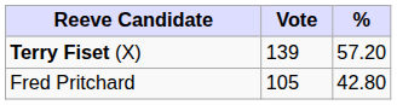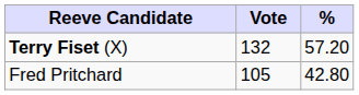 <table class="wikitable">
 <tr>
 <th style="background:#ddf; width:200px;">Reeve Candidate</th>
 <th style="background:#ddf; width:50px;">Vote</th>
 <th style="background:#ddf; width:30px;">%</th>
 </tr>
 <tr>
 <td><strong>Terry Fiset</strong> (X)</td>
-<td>139</td>
+<td>132</td>
 <td>57.20</td>
 </tr>
 <tr>
 <td>Fred Pritchard</td>
 <td>105</td>
 <td>42.80</td>
 </tr>
 </table>
